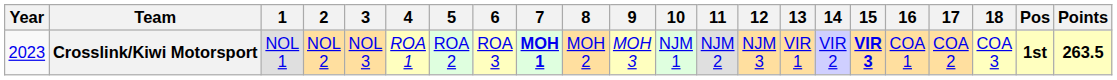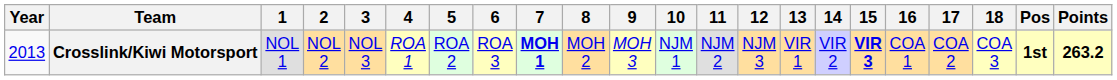 <table class="wikitable" style="text-align:center; font-size:85%">
 <tr>
 <th>Year</th>
 <th>Team</th>
 <th>1</th>
 <th>2</th>
 <th>3</th>
 <th>4</th>
 <th>5</th>
 <th>6</th>
 <th>7</th>
 <th>8</th>
 <th>9</th>
 <th>10</th>
 <th>11</th>
 <th>12</th>
 <th>13</th>
 <th>14</th>
 <th>15</th>
 <th>16</th>
 <th>17</th>
 <th>18</th>
 <th>Pos</th>
 <th>Points</th>
 </tr>
 <tr>
-<td><a href='#'>2023</a></td>
+<td><a href='#'>2013</a></td>
 <th nowrap>Crosslink/Kiwi Motorsport</th>
 <td style="background:#DFDFDF;"><a href='#'>NOL<br>1</a><br></td>
 <td style="background:#FFDF9F;"><a href='#'>NOL<br>2</a><br></td>
 <td style="background:#FFDF9F;"><a href='#'>NOL<br>3</a><br></td>
 <td style="background:#FFFFBF;"><em><a href='#'>ROA<br>1</a></em><br></td>
 <td style="background:#DFFFDF;"><a href='#'>ROA<br>2</a><br></td>
 <td style="background:#FFFFBF;"><a href='#'>ROA<br>3</a><br></td>
 <td style="background:#DFFFDF;"><strong><a href='#'>MOH<br>1</a></strong><br></td>
 <td style="background:#FFDF9F;"><a href='#'>MOH<br>2</a><br></td>
 <td style="background:#FFFFBF;"><em><a href='#'>MOH<br>3</a></em><br></td>
 <td style="background:#DFFFDF;"><a href='#'>NJM<br>1</a><br></td>
 <td style="background:#DFDFDF;"><a href='#'>NJM<br>2</a><br></td>
 <td style="background:#FFDF9F;"><a href='#'>NJM<br>3</a><br></td>
 <td style="background:#FFDF9F;"><a href='#'>VIR<br>1</a><br></td>
 <td style="background:#CFCFFF;"><a href='#'>VIR<br>2</a><br></td>
 <td style="background:#FFDF9F;"><strong><a href='#'>VIR<br>3</a><br></strong></td>
 <td style="background:#FFDF9F;"><a href='#'>COA<br>1</a><br></td>
 <td style="background:#FFDF9F;"><a href='#'>COA<br>2</a><br></td>
 <td style="background:#FFFFBF;"><a href='#'>COA<br>3</a><br></td>
 <th style="background:#FFFFBF">1st</th>
-<th style="background:#FFFFBF">263.5</th>
+<th style="background:#FFFFBF">263.2</th>
 </tr>
 </table>
